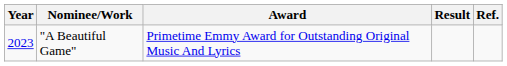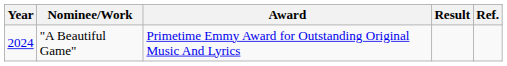 <table class="wikitable">
 <tr>
 <th>Year</th>
 <th>Nominee/Work</th>
 <th>Award</th>
 <th>Result</th>
 <th>Ref.</th>
 </tr>
 <tr>
-<td><a href='#'>2023</a></td>
+<td><a href='#'>2024</a></td>
 <td>"A Beautiful Game"</td>
 <td><a href='#'>Primetime Emmy Award for Outstanding Original Music And Lyrics</a></td>
 <td></td>
 <td></td>
 </tr>
 </table>
